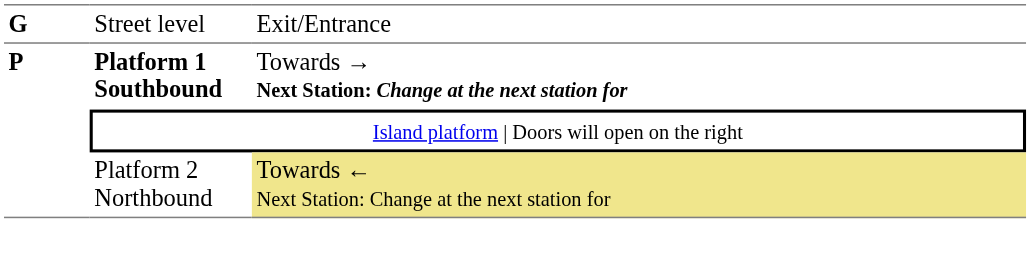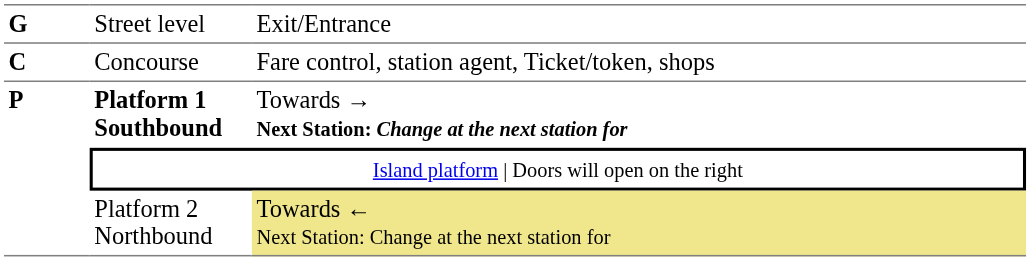 <table table border=0 cellspacing=0 cellpadding=3>
 <tr>
 <td style="border-top:solid 1px grey;border-bottom:solid 1px grey;" width=50 valign=top><strong>G</strong></td>
 <td style="border-top:solid 1px grey;border-bottom:solid 1px grey;" width=100 valign=top>Street level</td>
 <td style="border-top:solid 1px grey;border-bottom:solid 1px grey;" width=500 valign=top>Exit/Entrance</td>
+</tr>
+<tr>
+<td style="border-bottom:solid 1px grey;"><strong>C</strong></td>
+<td style="border-bottom:solid 1px grey;">Concourse</td>
+<td style="border-bottom:solid 1px grey;">Fare control, station agent, Ticket/token, shops</td>
 </tr>
 <tr>
 <td style="border-bottom:solid 1px grey;" width=50 rowspan=3 valign=top><strong>P</strong></td>
 <td style="border-bottom:solid 1px white;" width=100><span><strong>Platform 1</strong><br><strong>Southbound</strong></span></td>
 <td style="border-bottom:solid 1px white;" width=500>Towards → <br><small><strong>Next Station:</strong> </small> <small><strong><em>Change at the next station for <strong><em></small></td>
 </tr>
 <tr>
 <td style="border-top:solid 2px black;border-right:solid 2px black;border-left:solid 2px black;border-bottom:solid 2px black;text-align:center;" colspan=2><small><a href='#'>Island platform</a> | Doors will open on the right </small></td>
 </tr>
 <tr>
 <td style="border-bottom:solid 1px grey;" width=100><span></strong>Platform 2<strong><br></strong>Northbound<strong></span></td>
 <td style="background: khaki; border-bottom:solid 1px grey;" width="500">Towards ← <br><small></strong>Next Station:<strong> </small> <small></em></strong>Change at the next station for </strong></em></small></td>
 </tr>
 </table>
